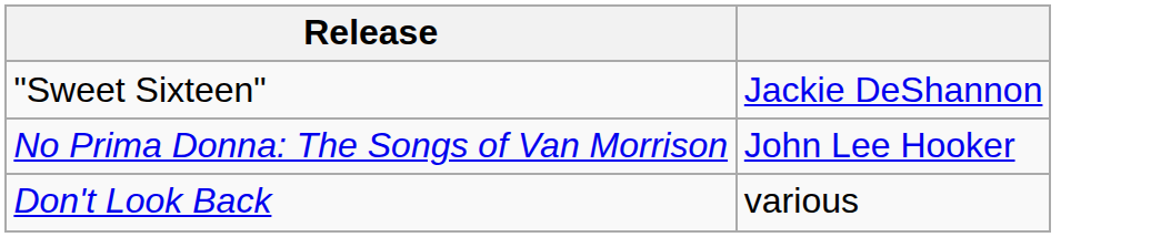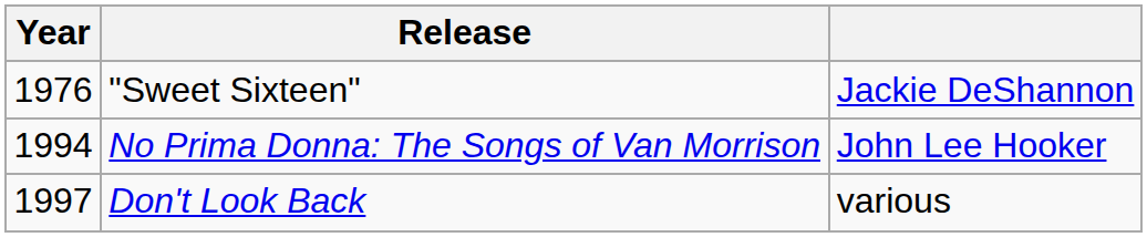 <table class="wikitable">
 <tr>
+<th>Year</th>
 <th>Release</th>
 <th></th>
 </tr>
 <tr>
+<td>1976</td>
 <td>"Sweet Sixteen"</td>
 <td><a href='#'>Jackie DeShannon</a></td>
 </tr>
 <tr>
+<td>1994</td>
 <td><em><a href='#'>No Prima Donna: The Songs of Van Morrison</a></em></td>
 <td><a href='#'>John Lee Hooker</a></td>
 </tr>
 <tr>
+<td>1997</td>
 <td><em><a href='#'>Don't Look Back</a></em></td>
 <td>various</td>
 </tr>
 </table>
